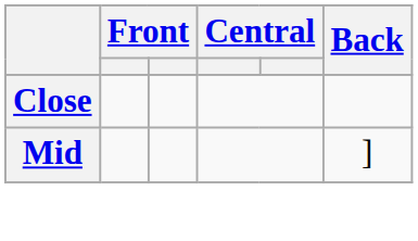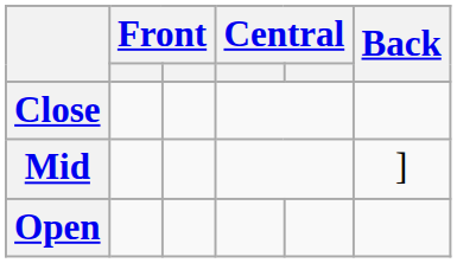 <table class="wikitable" border="1" style="text-align:center">
 <tr>
 <th rowspan="2"></th>
 <th colspan="2"><a href='#'>Front</a></th>
 <th colspan="2"><a href='#'>Central</a></th>
 <th rowspan="2"><a href='#'>Back</a></th>
 </tr>
 <tr>
 <th></th>
 <th></th>
 <th></th>
 <th></th>
 </tr>
 <tr>
 <th><a href='#'>Close</a></th>
 <td> </td>
 <td> </td>
 <td colspan="2"></td>
 <td> </td>
 </tr>
 <tr>
 <th><a href='#'>Mid</a></th>
 <td> </td>
 <td> </td>
 <td colspan="2"></td>
 <td> ]</td>
 </tr>
+<tr>
+<th><a href='#'>Open</a></th>
+<td></td>
+<td></td>
+<td></td>
+<td></td>
+<td></td>
+</tr>
 </table>
